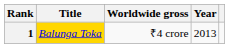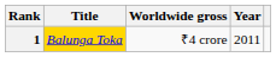 <table class="wikitable sortable plainrowheaders">
 <tr>
 <th scope="col">Rank</th>
 <th scope="col">Title</th>
 <th scope="col">Worldwide gross</th>
 <th scope="col">Year</th>
 <th scope="col" class="unsortable"></th>
 </tr>
 <tr>
 <th scope="row" style=text-align:right>1</th>
 <td style="background: gold;"><em><a href='#'>Balunga Toka</a></em></td>
 <td rowspan="2" align="right">₹4 crore</td>
-<td align="center">2013</td>
+<td align="center">2011</td>
 <td align="center"></td>
 </tr>
 </table>
